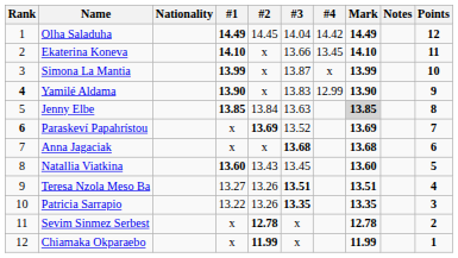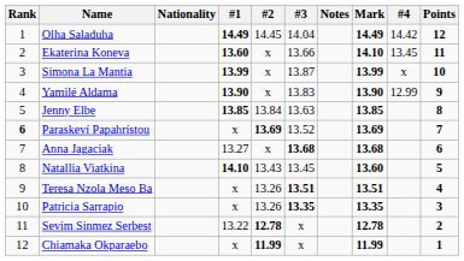 <table class="wikitable sortable" style="text-align:center">
 <tr>
 <th>Rank</th>
 <th>Name</th>
 <th>Nationality</th>
 <th>#1</th>
 <th>#2</th>
 <th>#3</th>
+<th>Notes</th>
+<th>Mark</th>
 <th>#4</th>
-<th>Mark</th>
-<th>Notes</th>
 <th>Points</th>
 </tr>
 <tr>
 <td>1</td>
 <td align=left><a href='#'>Olha Saladuha</a></td>
 <td align=left></td>
 <td><strong>14.49</strong></td>
 <td>14.45</td>
 <td>14.04</td>
+<td></td>
+<td><strong>14.49</strong></td>
 <td>14.42</td>
-<td><strong>14.49</strong></td>
-<td></td>
 <td><strong>12</strong></td>
 </tr>
 <tr>
 <td>2</td>
 <td align=left><a href='#'>Ekaterina Koneva</a></td>
 <td align=left></td>
-<td><strong>14.10</strong></td>
+<td><strong>13.60</strong></td>
 <td>x</td>
 <td>13.66</td>
+<td></td>
+<td><strong>14.10</strong></td>
 <td>13.45</td>
-<td><strong>14.10</strong></td>
-<td></td>
 <td><strong>11</strong></td>
 </tr>
 <tr>
 <td>3</td>
 <td align=left><a href='#'>Simona La Mantia</a></td>
 <td align=left></td>
 <td><strong>13.99</strong></td>
 <td>x</td>
 <td>13.87</td>
+<td></td>
+<td><strong>13.99</strong></td>
 <td>x</td>
-<td><strong>13.99</strong></td>
-<td></td>
 <td><strong>10</strong></td>
 </tr>
 <tr>
-<td><strong>4</strong></td>
+<td>4</td>
 <td align=left><a href='#'>Yamilé Aldama</a></td>
 <td align=left></td>
 <td><strong>13.90</strong></td>
 <td>x</td>
 <td>13.83</td>
+<td></td>
+<td><strong>13.90</strong></td>
 <td>12.99</td>
-<td><strong>13.90</strong></td>
-<td></td>
 <td><strong>9</strong></td>
 </tr>
 <tr>
 <td>5</td>
 <td align=left><a href='#'>Jenny Elbe</a></td>
 <td align=left></td>
 <td><strong>13.85</strong></td>
 <td>13.84</td>
 <td>13.63</td>
 <td></td>
-<td style="background: lightgrey;"><strong>13.85</strong></td>
+<td><strong>13.85</strong></td>
 <td></td>
 <td><strong>8</strong></td>
 </tr>
 <tr>
 <td><strong>6</strong></td>
 <td align=left><a href='#'>Paraskeví Papahrístou</a></td>
 <td align=left></td>
 <td>x</td>
 <td><strong>13.69</strong></td>
 <td>13.52</td>
 <td></td>
 <td><strong>13.69</strong></td>
 <td></td>
 <td><strong>7</strong></td>
 </tr>
 <tr>
 <td>7</td>
 <td align=left><a href='#'>Anna Jagaciak</a></td>
 <td align=left></td>
-<td>x</td>
+<td>13.27</td>
 <td>x</td>
 <td><strong>13.68</strong></td>
 <td></td>
 <td><strong>13.68</strong></td>
 <td></td>
 <td><strong>6</strong></td>
 </tr>
 <tr>
 <td>8</td>
 <td align=left><a href='#'>Natallia Viatkina</a></td>
 <td align=left></td>
-<td><strong>13.60</strong></td>
+<td><strong>14.10</strong></td>
 <td>13.43</td>
 <td>13.45</td>
 <td></td>
 <td><strong>13.60</strong></td>
 <td></td>
 <td><strong>5</strong></td>
 </tr>
 <tr>
 <td>9</td>
 <td align=left><a href='#'>Teresa Nzola Meso Ba</a></td>
 <td align=left></td>
-<td>13.27</td>
+<td>x</td>
 <td>13.26</td>
 <td><strong>13.51</strong></td>
 <td></td>
 <td><strong>13.51</strong></td>
 <td></td>
 <td><strong>4</strong></td>
 </tr>
 <tr>
 <td>10</td>
 <td align=left><a href='#'>Patricia Sarrapio</a></td>
 <td align=left></td>
-<td>13.22</td>
+<td>x</td>
 <td>13.26</td>
 <td><strong>13.35</strong></td>
 <td></td>
 <td><strong>13.35</strong></td>
 <td></td>
 <td><strong>3</strong></td>
 </tr>
 <tr>
 <td>11</td>
 <td align=left><a href='#'>Sevim Sinmez Serbest</a></td>
 <td align=left></td>
-<td>x</td>
+<td>13.22</td>
 <td><strong>12.78</strong></td>
 <td>x</td>
 <td></td>
 <td><strong>12.78</strong></td>
 <td></td>
 <td><strong>2</strong></td>
 </tr>
 <tr>
 <td>12</td>
 <td align=left><a href='#'>Chiamaka Okparaebo</a></td>
 <td align=left></td>
 <td>x</td>
 <td><strong>11.99</strong></td>
 <td>x</td>
 <td></td>
 <td><strong>11.99</strong></td>
 <td></td>
 <td><strong>1</strong></td>
 </tr>
 </table>
